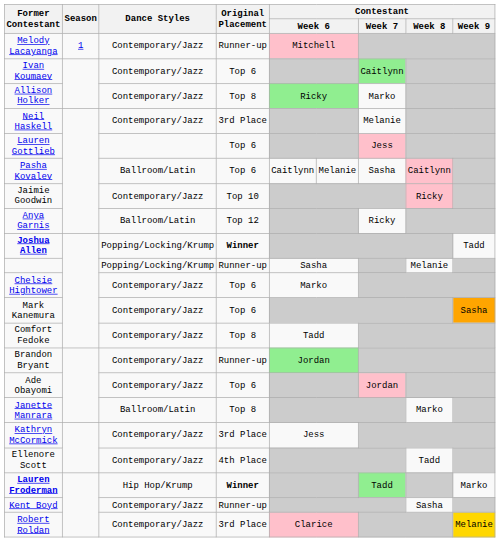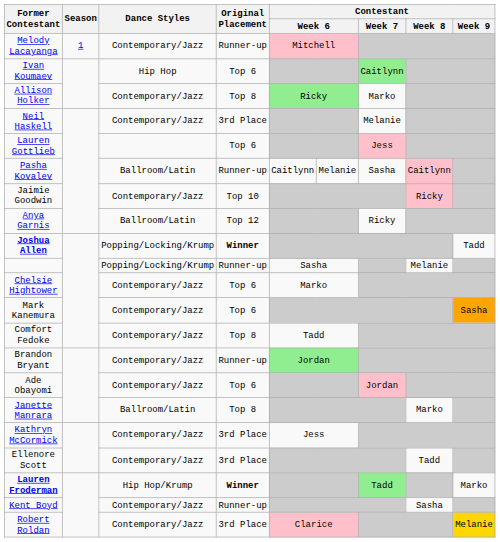 <table class="wikitable"  style="width:90%; text-align:center;">
 <tr>
 <th rowspan="2">Former Contestant</th>
 <th rowspan="2">Season</th>
 <th rowspan="2">Dance Styles</th>
 <th rowspan="2">Original Placement</th>
 <th colspan="6">Contestant</th>
 </tr>
 <tr>
 <th colspan="2">Week 6</th>
 <th>Week 7</th>
 <th>Week 8</th>
 <th>Week 9</th>
 </tr>
 <tr>
 <td><a href='#'>Melody Lacayanga</a></td>
 <td><a href='#'>1</a></td>
 <td>Contemporary/Jazz</td>
 <td>Runner-up</td>
 <td style="background:pink;" colspan="2">Mitchell</td>
 <td style="background:#ccc;" colspan="4"></td>
 </tr>
 <tr>
 <td><a href='#'>Ivan Koumaev</a></td>
 <td rowspan=2></td>
-<td>Contemporary/Jazz</td>
+<td>Hip Hop</td>
 <td>Top 6</td>
 <td style="background:#ccc;" colspan="2"></td>
 <td style="background:lightgreen;">Caitlynn</td>
 <td style="background:#ccc;" colspan="3"></td>
 </tr>
 <tr>
 <td><a href='#'>Allison Holker</a></td>
 <td>Contemporary/Jazz</td>
 <td>Top 8</td>
 <td style="background:lightgreen;" colspan="2">Ricky</td>
 <td>Marko</td>
 <td style="background:#ccc;" colspan="3"></td>
 </tr>
 <tr>
 <td><a href='#'>Neil Haskell</a></td>
 <td rowspan=5></td>
 <td>Contemporary/Jazz</td>
 <td>3rd Place</td>
 <td style="background:#ccc;" colspan="2"></td>
 <td>Melanie</td>
 <td style="background:#ccc;" colspan="3"></td>
 </tr>
 <tr>
 <td><a href='#'>Lauren Gottlieb</a></td>
 <td></td>
 <td>Top 6</td>
 <td style="background:#ccc;" colspan="2"></td>
 <td style="background:pink;">Jess</td>
 <td style="background:#ccc;" colspan="3"></td>
 </tr>
 <tr>
 <td><a href='#'>Pasha Kovalev</a></td>
 <td>Ballroom/Latin</td>
-<td>Top 6</td>
+<td>Runner-up</td>
 <td>Caitlynn</td>
 <td>Melanie</td>
 <td>Sasha</td>
 <td style="background:pink;">Caitlynn</td>
 <td style="background:#ccc;" colspan="2"></td>
 </tr>
 <tr>
 <td>Jaimie Goodwin</td>
 <td>Contemporary/Jazz</td>
 <td>Top 10</td>
 <td style="background:#ccc;" colspan="3"></td>
 <td style="background:pink;">Ricky</td>
 <td style="background:#ccc;"></td>
 </tr>
 <tr>
 <td><a href='#'>Anya Garnis</a></td>
 <td>Ballroom/Latin</td>
 <td>Top 12</td>
 <td style="background:#ccc;" colspan="2"></td>
 <td>Ricky</td>
 <td style="background:#ccc;" colspan="3"></td>
 </tr>
 <tr>
 <td><strong><a href='#'>Joshua Allen</a></strong></td>
 <td rowspan=5></td>
 <td>Popping/Locking/Krump</td>
 <td><strong>Winner</strong></td>
 <td style="background:#ccc;" colspan="4"></td>
 <td>Tadd</td>
 </tr>
 <tr>
 <td></td>
 <td>Popping/Locking/Krump</td>
 <td>Runner-up</td>
 <td colspan="2">Sasha</td>
 <td style="background:#ccc;"></td>
 <td>Melanie</td>
 <td style="background:#ccc;"></td>
 </tr>
 <tr>
 <td><a href='#'>Chelsie Hightower</a></td>
 <td>Contemporary/Jazz</td>
 <td>Top 6</td>
 <td colspan="2">Marko</td>
 <td style="background:#ccc;" colspan="4"></td>
 </tr>
 <tr>
 <td>Mark Kanemura</td>
 <td>Contemporary/Jazz</td>
 <td>Top 6</td>
 <td style="background:#ccc;" colspan="4"></td>
 <td style="background:orange;">Sasha</td>
 </tr>
 <tr>
 <td>Comfort Fedoke</td>
 <td>Contemporary/Jazz</td>
 <td>Top 8</td>
 <td colspan="2">Tadd</td>
 <td style="background:#ccc;" colspan="4"></td>
 </tr>
 <tr>
 <td>Brandon Bryant</td>
 <td rowspan=3></td>
 <td>Contemporary/Jazz</td>
 <td>Runner-up</td>
 <td style="background:lightgreen;" colspan="2">Jordan</td>
 <td style="background:#ccc;" colspan="4"></td>
 </tr>
 <tr>
 <td>Ade Obayomi</td>
 <td>Contemporary/Jazz</td>
 <td>Top 6</td>
 <td style="background:#ccc;" colspan="2"></td>
 <td style="background:pink;">Jordan</td>
 <td style="background:#ccc;" colspan="3"></td>
 </tr>
 <tr>
 <td><a href='#'>Janette Manrara</a></td>
 <td>Ballroom/Latin</td>
 <td>Top 8</td>
 <td style="background:#ccc;" colspan="3"></td>
 <td>Marko</td>
 <td style="background:#ccc;"></td>
 </tr>
 <tr>
 <td><a href='#'>Kathryn McCormick</a></td>
 <td rowspan=2></td>
 <td>Contemporary/Jazz</td>
 <td>3rd Place</td>
 <td colspan="2">Jess</td>
 <td style="background:#ccc;" colspan="4"></td>
 </tr>
 <tr>
 <td>Ellenore Scott</td>
 <td>Contemporary/Jazz</td>
-<td>4th Place</td>
+<td>3rd Place</td>
 <td style="background:#ccc;" colspan="3"></td>
 <td>Tadd</td>
 <td style="background:#ccc;"></td>
 </tr>
 <tr>
 <td><strong><a href='#'>Lauren Froderman</a></strong></td>
 <td rowspan=3></td>
 <td>Hip Hop/Krump</td>
 <td><strong>Winner</strong></td>
 <td style="background:#ccc;" colspan="2"></td>
 <td style="background:lightgreen;">Tadd</td>
 <td style="background:#ccc;"></td>
 <td>Marko</td>
 </tr>
 <tr>
 <td><a href='#'>Kent Boyd</a></td>
 <td>Contemporary/Jazz</td>
 <td>Runner-up</td>
 <td style="background:#ccc;" colspan="3"></td>
 <td>Sasha</td>
 <td style="background:#ccc;"></td>
 </tr>
 <tr>
 <td><a href='#'>Robert Roldan</a></td>
 <td>Contemporary/Jazz</td>
 <td>3rd Place</td>
 <td style="background:pink;" colspan="2">Clarice</td>
 <td style="background:#ccc;" colspan="2"></td>
 <td style="background:gold;">Melanie</td>
 </tr>
 </table>
